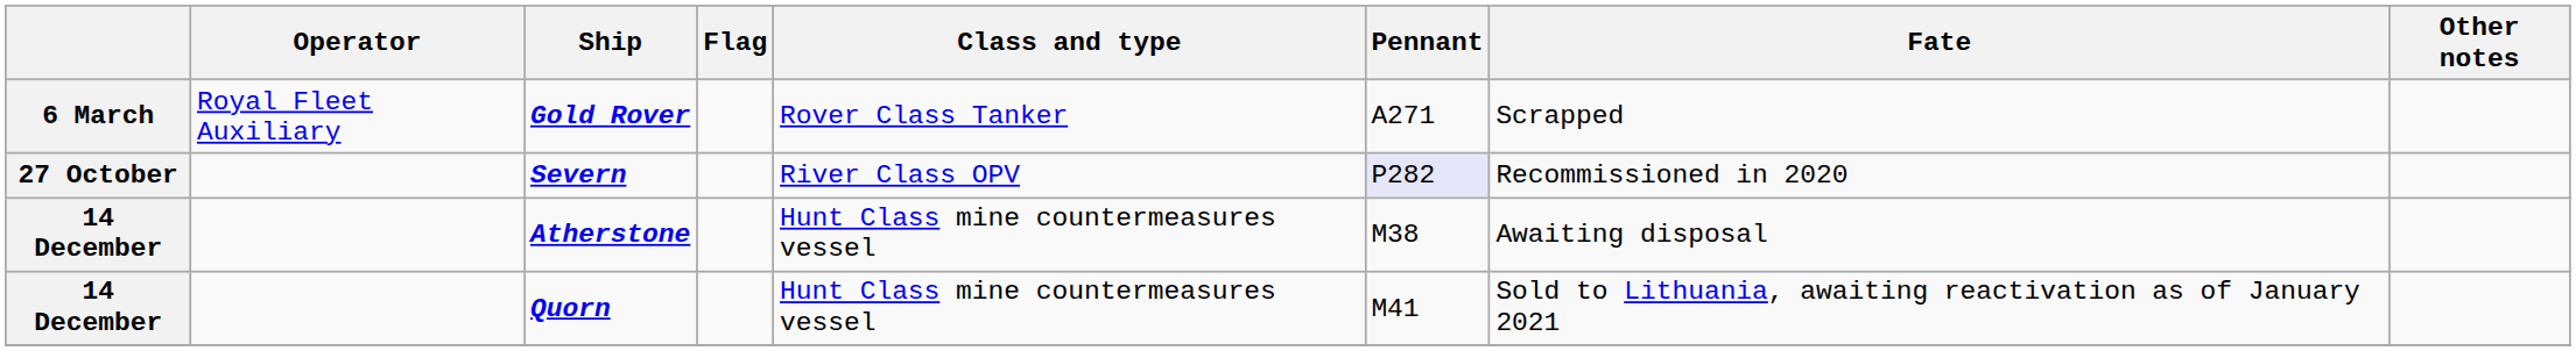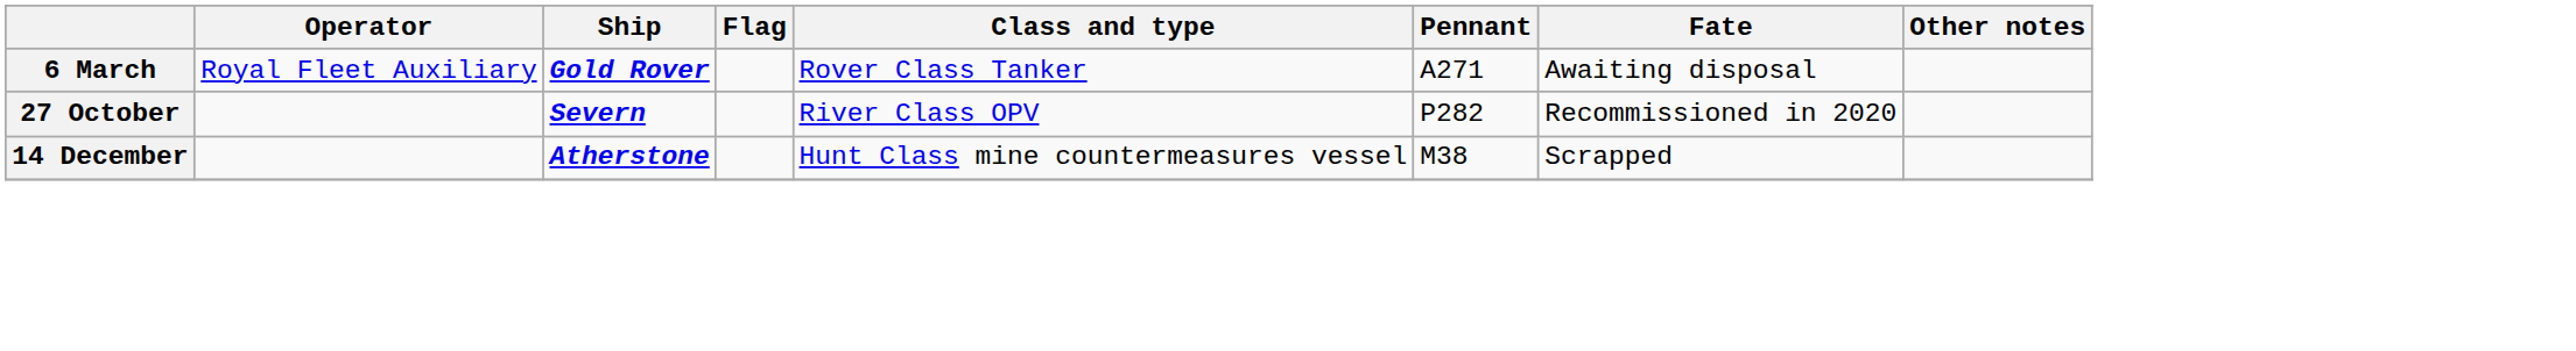 <table Class="wikitable">
 <tr>
 <th></th>
 <th>Operator</th>
 <th>Ship</th>
 <th>Flag</th>
 <th>Class and type</th>
 <th>Pennant</th>
 <th>Fate</th>
 <th>Other notes</th>
 </tr>
 <tr ---->
 <th>6 March</th>
 <td> <a href='#'>Royal Fleet Auxiliary</a></td>
 <td><a href='#'><strong><em>Gold Rover</em></strong></a></td>
 <td></td>
 <td><a href='#'>Rover Class Tanker</a></td>
 <td>A271</td>
-<td>Scrapped</td>
+<td>Awaiting disposal</td>
 <td></td>
 </tr>
 <tr ---->
 <th>27 October</th>
 <td></td>
 <td><a href='#'><strong><em>Severn</em></strong></a></td>
 <td></td>
 <td><a href='#'>River Class OPV</a></td>
-<td style="background: lavender;">P282</td>
+<td>P282</td>
 <td>Recommissioned in 2020</td>
 <td></td>
 </tr>
 <tr ---->
 <th>14 December</th>
 <td></td>
 <td><a href='#'><strong><em>Atherstone</em></strong></a></td>
 <td></td>
 <td><a href='#'>Hunt Class</a> mine countermeasures vessel</td>
 <td>M38</td>
-<td>Awaiting disposal</td>
-<td></td>
-</tr>
-<tr ---->
-<th>14 December</th>
-<td></td>
-<td><a href='#'><strong><em>Quorn</em></strong></a></td>
-<td></td>
-<td><a href='#'>Hunt Class</a> mine countermeasures vessel</td>
-<td>M41</td>
-<td>Sold to <a href='#'>Lithuania</a>, awaiting reactivation as of January 2021</td>
+<td>Scrapped</td>
 <td></td>
 </tr>
 <tr ---->
 </tr>
 </table>
